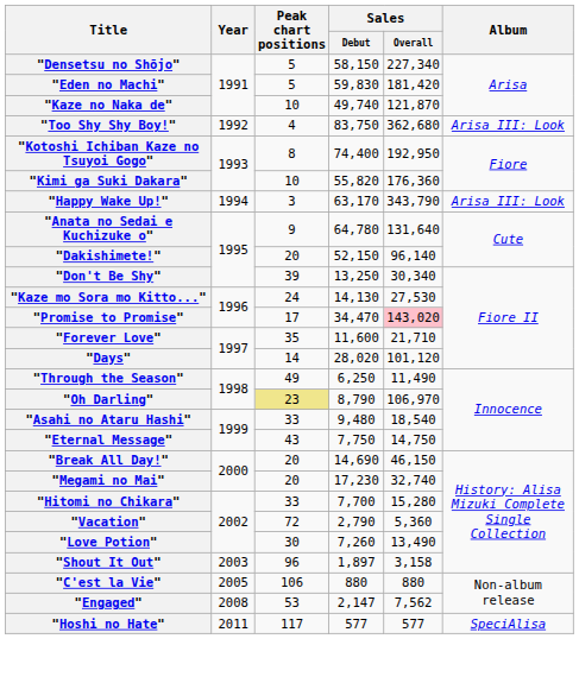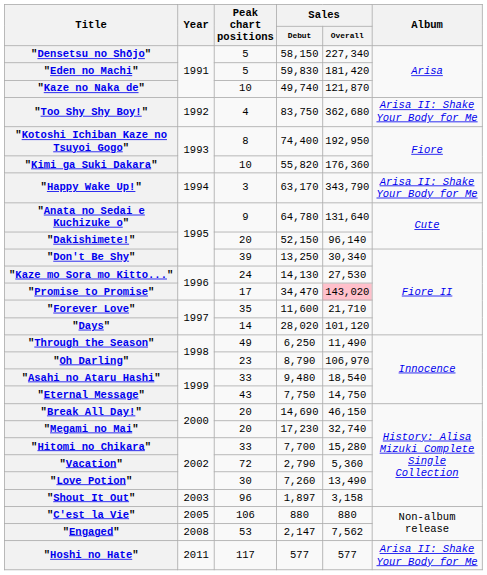 <table class="wikitable plainrowheaders" style="text-align:center;">
 <tr>
 <th scope="col" rowspan="2" style="width:16em;">Title</th>
 <th scope="col" rowspan="2" style="width:3em;">Year</th>
 <th scope="col" rowspan="2" style="width:5em;">Peak chart positions<br></th>
 <th scope="col" colspan="2" style="width:8em;">Sales<br></th>
 <th scope="col" rowspan="2" style="width:10em;">Album</th>
 </tr>
 <tr>
 <th style="width:4.4em;font-size:90%;"><small>Debut</small></th>
 <th style="width:4.4em;font-size:90%;"><small>Overall</small></th>
 </tr>
 <tr>
 <th scope="row">"<a href='#'>Densetsu no Shōjo</a>"</th>
 <td rowspan="3">1991</td>
 <td>5</td>
 <td>58,150</td>
 <td>227,340</td>
 <td rowspan="3"><em><a href='#'>Arisa</a></em></td>
 </tr>
 <tr>
 <th scope="row">"<a href='#'>Eden no Machi</a>"</th>
 <td>5</td>
 <td>59,830</td>
 <td>181,420</td>
 </tr>
 <tr>
 <th scope="row">"<a href='#'>Kaze no Naka de</a>"</th>
 <td>10</td>
 <td>49,740</td>
 <td>121,870</td>
 </tr>
 <tr>
 <th scope="row">"<a href='#'>Too Shy Shy Boy!</a>"</th>
 <td>1992</td>
 <td>4</td>
 <td>83,750</td>
 <td>362,680</td>
-<td><em><a href='#'>Arisa III: Look</a></em></td>
+<td><em><a href='#'>Arisa II: Shake Your Body for Me</a></em></td>
 </tr>
 <tr>
 <th scope="row">"<a href='#'>Kotoshi Ichiban Kaze no Tsuyoi Gogo</a>"</th>
 <td rowspan="2">1993</td>
 <td>8</td>
 <td>74,400</td>
 <td>192,950</td>
 <td rowspan="2"><em><a href='#'>Fiore</a></em></td>
 </tr>
 <tr>
 <th scope="row">"<a href='#'>Kimi ga Suki Dakara</a>"</th>
 <td>10</td>
 <td>55,820</td>
 <td>176,360</td>
 </tr>
 <tr>
 <th scope="row">"<a href='#'>Happy Wake Up!</a>"</th>
 <td>1994</td>
 <td>3</td>
 <td>63,170</td>
 <td>343,790</td>
-<td><em><a href='#'>Arisa III: Look</a></em></td>
+<td><em><a href='#'>Arisa II: Shake Your Body for Me</a></em></td>
 </tr>
 <tr>
 <th scope="row">"<a href='#'>Anata no Sedai e Kuchizuke o</a>"</th>
 <td rowspan="3">1995</td>
 <td>9</td>
 <td>64,780</td>
 <td>131,640</td>
 <td rowspan="2"><em><a href='#'>Cute</a></em></td>
 </tr>
 <tr>
 <th scope="row">"<a href='#'>Dakishimete!</a>"</th>
 <td>20</td>
 <td>52,150</td>
 <td>96,140</td>
 </tr>
 <tr>
 <th scope="row">"<a href='#'>Don't Be Shy</a>"</th>
 <td>39</td>
 <td>13,250</td>
 <td>30,340</td>
 <td rowspan="5"><em><a href='#'>Fiore II</a></em></td>
 </tr>
 <tr>
 <th scope="row">"<a href='#'>Kaze mo Sora mo Kitto...</a>"</th>
 <td rowspan="2">1996</td>
 <td>24</td>
 <td>14,130</td>
 <td>27,530</td>
 </tr>
 <tr>
 <th scope="row">"<a href='#'>Promise to Promise</a>"</th>
 <td>17</td>
 <td>34,470</td>
 <td style="background: pink;">143,020</td>
 </tr>
 <tr>
 <th scope="row">"<a href='#'>Forever Love</a>"</th>
 <td rowspan="2">1997</td>
 <td>35</td>
 <td>11,600</td>
 <td>21,710</td>
 </tr>
 <tr>
 <th scope="row">"<a href='#'>Days</a>"</th>
 <td>14</td>
 <td>28,020</td>
 <td>101,120</td>
 </tr>
 <tr>
 <th scope="row">"<a href='#'>Through the Season</a>"</th>
 <td rowspan="2">1998</td>
 <td>49</td>
 <td>6,250</td>
 <td>11,490</td>
 <td rowspan="4"><em><a href='#'>Innocence</a></em></td>
 </tr>
 <tr>
 <th scope="row">"<a href='#'>Oh Darling</a>"</th>
-<td style="background: khaki;">23</td>
+<td>23</td>
 <td>8,790</td>
 <td>106,970</td>
 </tr>
 <tr>
 <th scope="row">"<a href='#'>Asahi no Ataru Hashi</a>"</th>
 <td rowspan="2">1999</td>
 <td>33</td>
 <td>9,480</td>
 <td>18,540</td>
 </tr>
 <tr>
 <th scope="row">"<a href='#'>Eternal Message</a>"</th>
 <td>43</td>
 <td>7,750</td>
 <td>14,750</td>
 </tr>
 <tr>
 <th scope="row">"<a href='#'>Break All Day!</a>"</th>
 <td rowspan="2">2000</td>
 <td>20</td>
 <td>14,690</td>
 <td>46,150</td>
 <td rowspan="6"><em><a href='#'>History: Alisa Mizuki Complete Single Collection</a></em></td>
 </tr>
 <tr>
 <th scope="row">"<a href='#'>Megami no Mai</a>"</th>
 <td>20</td>
 <td>17,230</td>
 <td>32,740</td>
 </tr>
 <tr>
 <th scope="row">"<a href='#'>Hitomi no Chikara</a>"</th>
 <td rowspan="3">2002</td>
 <td>33</td>
 <td>7,700</td>
 <td>15,280</td>
 </tr>
 <tr>
 <th scope="row">"<a href='#'>Vacation</a>"</th>
 <td>72</td>
 <td>2,790</td>
 <td>5,360</td>
 </tr>
 <tr>
 <th scope="row">"<a href='#'>Love Potion</a>"</th>
 <td>30</td>
 <td>7,260</td>
 <td>13,490</td>
 </tr>
 <tr>
 <th scope="row">"<a href='#'>Shout It Out</a>"</th>
 <td>2003</td>
 <td>96</td>
 <td>1,897</td>
 <td>3,158</td>
 </tr>
 <tr>
 <th scope="row">"<a href='#'>C'est la Vie</a>"</th>
 <td>2005</td>
 <td>106</td>
 <td>880</td>
 <td>880</td>
 <td rowspan="2">Non-album release</td>
 </tr>
 <tr>
 <th scope="row">"<a href='#'>Engaged</a>"</th>
 <td>2008</td>
 <td>53</td>
 <td>2,147</td>
 <td>7,562</td>
 </tr>
 <tr>
 <th scope="row">"<a href='#'>Hoshi no Hate</a>"</th>
 <td>2011</td>
 <td>117</td>
 <td>577</td>
 <td>577</td>
-<td><em><a href='#'>SpeciAlisa</a></em></td>
+<td><em><a href='#'>Arisa II: Shake Your Body for Me</a></em></td>
 </tr>
 </table>
